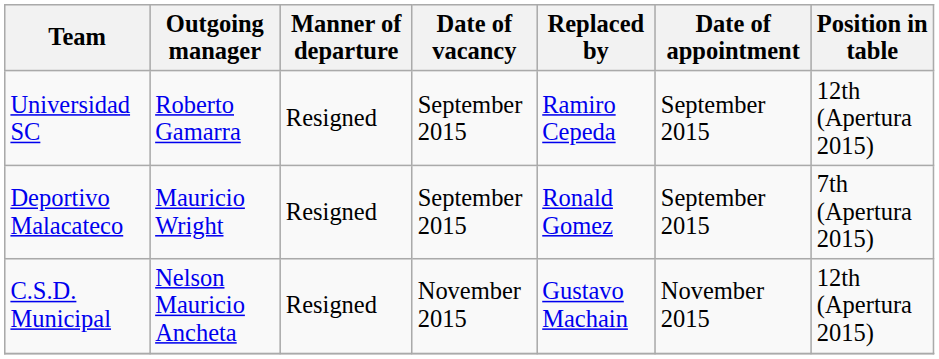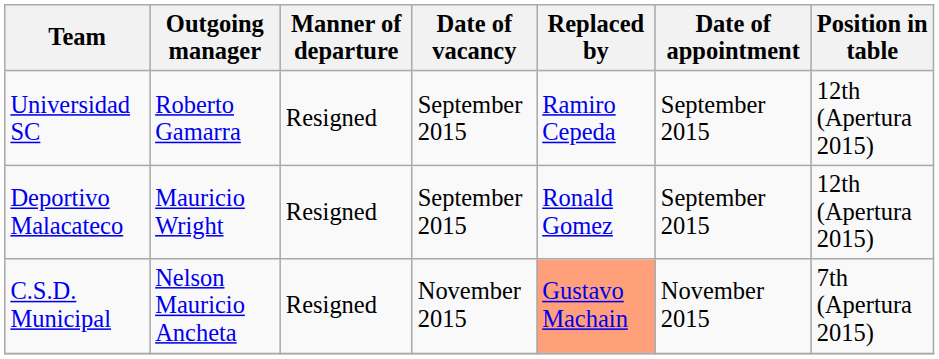 <table class="wikitable">
 <tr>
 <th>Team</th>
 <th>Outgoing manager</th>
 <th>Manner of departure</th>
 <th>Date of vacancy</th>
 <th>Replaced by</th>
 <th>Date of appointment</th>
 <th>Position in table</th>
 </tr>
 <tr>
 <td><a href='#'>Universidad SC</a></td>
 <td> <a href='#'>Roberto Gamarra</a></td>
 <td>Resigned</td>
 <td>September 2015</td>
 <td> <a href='#'>Ramiro Cepeda</a></td>
 <td>September 2015</td>
 <td>12th (Apertura 2015)</td>
 </tr>
 <tr>
 <td><a href='#'>Deportivo Malacateco</a></td>
 <td> <a href='#'>Mauricio Wright</a></td>
 <td>Resigned</td>
 <td>September 2015</td>
 <td> <a href='#'>Ronald Gomez</a></td>
 <td>September 2015</td>
-<td>7th (Apertura 2015)</td>
+<td>12th (Apertura 2015)</td>
 </tr>
 <tr>
 <td><a href='#'>C.S.D. Municipal</a></td>
 <td> <a href='#'>Nelson Mauricio Ancheta</a></td>
 <td>Resigned</td>
 <td>November 2015</td>
-<td> <a href='#'>Gustavo Machain</a></td>
+<td style="background: lightsalmon;"> <a href='#'>Gustavo Machain</a></td>
 <td>November 2015</td>
-<td>12th (Apertura 2015)</td>
+<td>7th (Apertura 2015)</td>
 </tr>
 <tr>
 </tr>
 </table>
